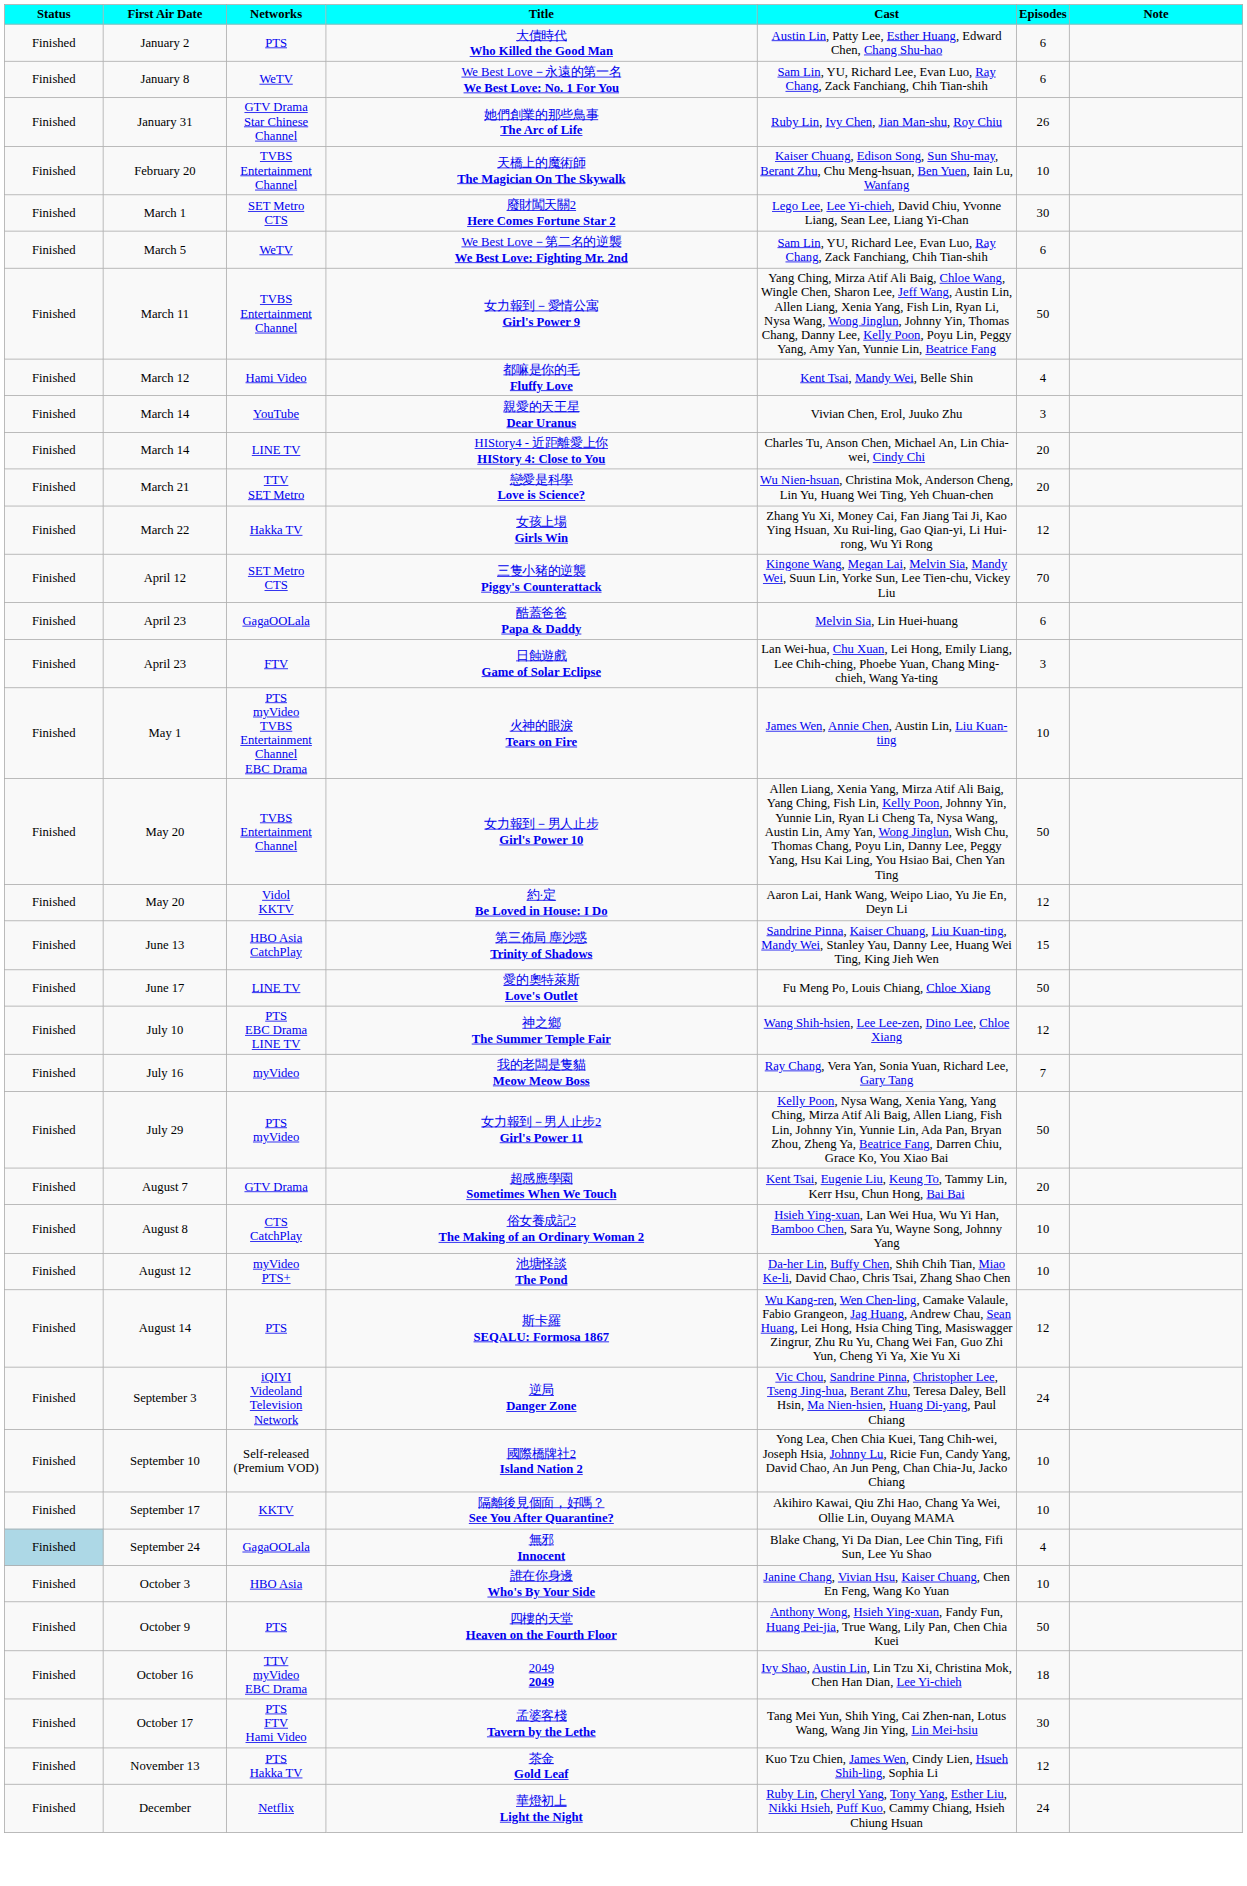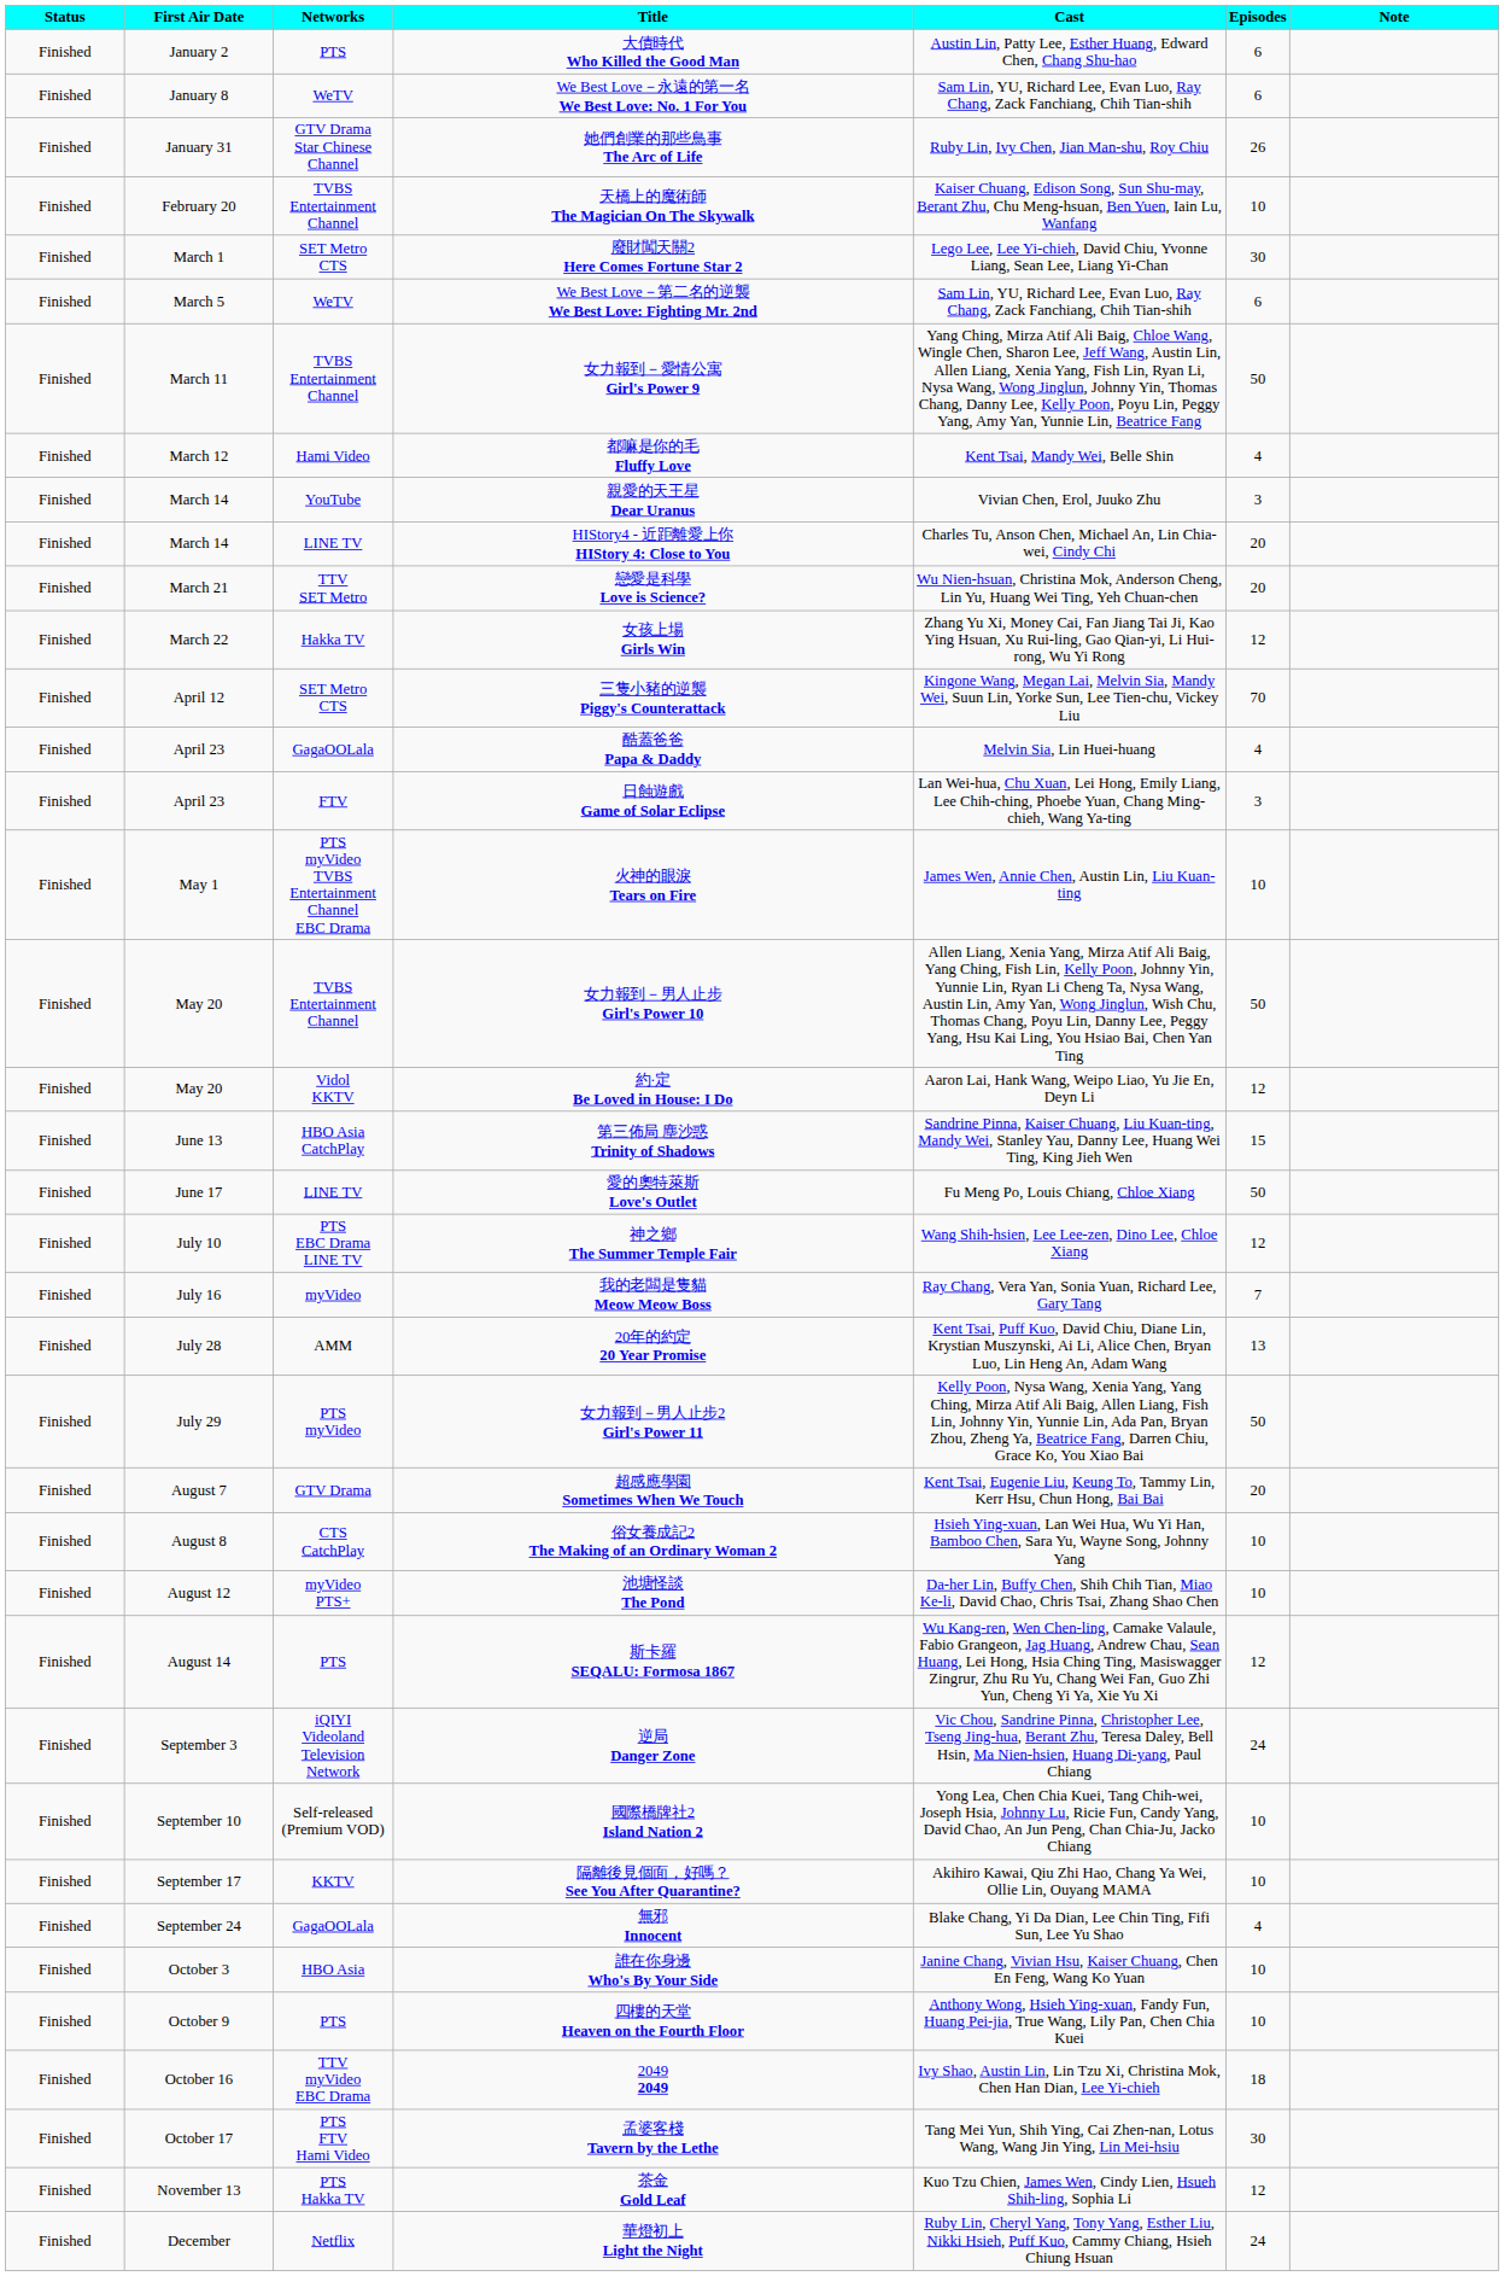 <table class="wikitable" style="text-align:center;">
 <tr>
 <th colspan="1" style="width:8%; background:aqua;">Status</th>
 <th colspan="1" style="width:10%; background:aqua;">First Air Date</th>
 <th colspan="1" style="width:8%; background:aqua;">Networks</th>
 <th colspan="1" style="width:35%; background:aqua;">Title</th>
 <th colspan="1" style="width:21%; background:aqua;">Cast</th>
 <th colspan="1" style="width:4%; background:aqua;">Episodes</th>
 <th colspan="1" style="width:14%; background:aqua;">Note</th>
 </tr>
 <tr>
 <td>Finished</td>
 <td>January 2</td>
 <td><a href='#'>PTS</a></td>
 <td><a href='#'>大債時代</a><br><strong><a href='#'>Who Killed the Good Man</a></strong></td>
 <td><a href='#'>Austin Lin</a>, Patty Lee, <a href='#'>Esther Huang</a>, Edward Chen, <a href='#'>Chang Shu-hao</a></td>
 <td>6</td>
 <td></td>
 </tr>
 <tr>
 <td>Finished</td>
 <td>January 8</td>
 <td><a href='#'>WeTV</a></td>
 <td><a href='#'>We Best Love－永遠的第一名</a><br><strong><a href='#'>We Best Love: No. 1 For You</a></strong></td>
 <td><a href='#'>Sam Lin</a>, YU, Richard Lee, Evan Luo, <a href='#'>Ray Chang</a>, Zack Fanchiang, Chih Tian-shih</td>
 <td>6</td>
 <td></td>
 </tr>
 <tr>
 <td>Finished</td>
 <td>January 31</td>
 <td><a href='#'>GTV Drama</a><br><a href='#'>Star Chinese Channel</a></td>
 <td><a href='#'>她們創業的那些鳥事</a><br><strong><a href='#'>The Arc of Life</a></strong></td>
 <td><a href='#'>Ruby Lin</a>, <a href='#'>Ivy Chen</a>, <a href='#'>Jian Man-shu</a>, <a href='#'>Roy Chiu</a></td>
 <td>26</td>
 <td></td>
 </tr>
 <tr>
 <td>Finished</td>
 <td>February 20</td>
 <td><a href='#'>TVBS Entertainment Channel</a></td>
 <td><a href='#'>天橋上的魔術師</a><br><strong><a href='#'>The Magician On The Skywalk</a></strong></td>
 <td><a href='#'>Kaiser Chuang</a>, <a href='#'>Edison Song</a>, <a href='#'>Sun Shu-may</a>, <a href='#'>Berant Zhu</a>, Chu Meng-hsuan, <a href='#'>Ben Yuen</a>, Iain Lu, <a href='#'>Wanfang</a></td>
 <td>10</td>
 <td></td>
 </tr>
 <tr>
 <td>Finished</td>
 <td>March 1</td>
 <td><a href='#'>SET Metro</a><br><a href='#'>CTS</a></td>
 <td><a href='#'>廢財闖天關2</a><br><strong><a href='#'>Here Comes Fortune Star 2</a></strong></td>
 <td><a href='#'>Lego Lee</a>, <a href='#'>Lee Yi-chieh</a>, David Chiu, Yvonne Liang, Sean Lee, Liang Yi-Chan</td>
 <td>30</td>
 <td></td>
 </tr>
 <tr>
 <td>Finished</td>
 <td>March 5</td>
 <td><a href='#'>WeTV</a></td>
 <td><a href='#'>We Best Love－第二名的逆襲</a><br><strong><a href='#'>We Best Love: Fighting Mr. 2nd</a></strong></td>
 <td><a href='#'>Sam Lin</a>, YU, Richard Lee, Evan Luo, <a href='#'>Ray Chang</a>, Zack Fanchiang, Chih Tian-shih</td>
 <td>6</td>
 <td></td>
 </tr>
 <tr>
 <td>Finished</td>
 <td>March 11</td>
 <td><a href='#'>TVBS Entertainment Channel</a></td>
 <td><a href='#'>女力報到－愛情公寓</a><br><strong><a href='#'>Girl's Power 9</a></strong></td>
 <td>Yang Ching, Mirza Atif Ali Baig, <a href='#'>Chloe Wang</a>, Wingle Chen, Sharon Lee, <a href='#'>Jeff Wang</a>, Austin Lin, Allen Liang, Xenia Yang, Fish Lin, Ryan Li, Nysa Wang, <a href='#'>Wong Jinglun</a>, Johnny Yin, Thomas Chang, Danny Lee, <a href='#'>Kelly Poon</a>, Poyu Lin, Peggy Yang, Amy Yan, Yunnie Lin, <a href='#'>Beatrice Fang</a></td>
 <td>50</td>
 <td></td>
 </tr>
 <tr>
 <td>Finished</td>
 <td>March 12</td>
 <td><a href='#'>Hami Video</a></td>
 <td><a href='#'>都嘛是你的毛</a><br><strong><a href='#'>Fluffy Love</a></strong></td>
 <td><a href='#'>Kent Tsai</a>, <a href='#'>Mandy Wei</a>, Belle Shin</td>
 <td>4</td>
 <td></td>
 </tr>
 <tr>
 <td>Finished</td>
 <td>March 14</td>
 <td><a href='#'>YouTube</a></td>
 <td><a href='#'>親愛的天王星</a><br><strong><a href='#'>Dear Uranus</a></strong></td>
 <td>Vivian Chen, Erol, Juuko Zhu</td>
 <td>3</td>
 <td></td>
 </tr>
 <tr>
 <td>Finished</td>
 <td>March 14</td>
 <td><a href='#'>LINE TV</a></td>
 <td><a href='#'>HIStory4 - 近距離愛上你</a><br><strong><a href='#'>HIStory 4: Close to You</a></strong></td>
 <td>Charles Tu, Anson Chen, Michael An, Lin Chia-wei, <a href='#'>Cindy Chi</a></td>
 <td>20</td>
 <td></td>
 </tr>
 <tr>
 <td>Finished</td>
 <td>March 21</td>
 <td><a href='#'>TTV</a><br><a href='#'>SET Metro</a></td>
 <td><a href='#'>戀愛是科學</a><br><strong><a href='#'>Love is Science?</a></strong></td>
 <td><a href='#'>Wu Nien-hsuan</a>, Christina Mok, Anderson Cheng, Lin Yu, Huang Wei Ting, Yeh Chuan-chen</td>
 <td>20</td>
 <td></td>
 </tr>
 <tr>
 <td>Finished</td>
 <td>March 22</td>
 <td><a href='#'>Hakka TV</a></td>
 <td><a href='#'>女孩上場</a><br><strong><a href='#'>Girls Win</a></strong></td>
 <td>Zhang Yu Xi, Money Cai, Fan Jiang Tai Ji, Kao Ying Hsuan, Xu Rui-ling, Gao Qian-yi, Li Hui-rong, Wu Yi Rong</td>
 <td>12</td>
 <td></td>
 </tr>
 <tr>
 <td>Finished</td>
 <td>April 12</td>
 <td><a href='#'>SET Metro</a><br><a href='#'>CTS</a></td>
 <td><a href='#'>三隻小豬的逆襲</a><br><strong><a href='#'>Piggy's Counterattack</a></strong></td>
 <td><a href='#'>Kingone Wang</a>, <a href='#'>Megan Lai</a>, <a href='#'>Melvin Sia</a>, <a href='#'>Mandy Wei</a>, Suun Lin, Yorke Sun, Lee Tien-chu, Vickey Liu</td>
 <td>70</td>
 <td></td>
 </tr>
 <tr>
 <td>Finished</td>
 <td>April 23</td>
 <td><a href='#'>GagaOOLala</a></td>
 <td><a href='#'>酷蓋爸爸</a><br><strong><a href='#'>Papa & Daddy</a></strong></td>
 <td><a href='#'>Melvin Sia</a>, Lin Huei-huang</td>
-<td>6</td>
+<td>4</td>
 <td></td>
 </tr>
 <tr>
 <td>Finished</td>
 <td>April 23</td>
 <td><a href='#'>FTV</a></td>
 <td><a href='#'>日蝕遊戲</a><br><strong><a href='#'>Game of Solar Eclipse</a></strong></td>
 <td>Lan Wei-hua, <a href='#'>Chu Xuan</a>, Lei Hong, Emily Liang, Lee Chih-ching, Phoebe Yuan, Chang Ming-chieh, Wang Ya-ting</td>
 <td>3</td>
 <td></td>
 </tr>
 <tr>
 <td>Finished</td>
 <td>May 1</td>
 <td><a href='#'>PTS</a><br><a href='#'>myVideo</a><br><a href='#'>TVBS Entertainment Channel</a><br><a href='#'>EBC Drama</a></td>
 <td><a href='#'>火神的眼淚</a><br><strong><a href='#'>Tears on Fire</a></strong></td>
 <td><a href='#'>James Wen</a>, <a href='#'>Annie Chen</a>, Austin Lin, <a href='#'>Liu Kuan-ting</a></td>
 <td>10</td>
 <td></td>
 </tr>
 <tr>
 <td>Finished</td>
 <td>May 20</td>
 <td><a href='#'>TVBS Entertainment Channel</a></td>
 <td><a href='#'>女力報到－男人止步</a><br><strong><a href='#'>Girl's Power 10</a></strong></td>
 <td>Allen Liang, Xenia Yang,  Mirza Atif Ali Baig, Yang Ching, Fish Lin, <a href='#'>Kelly Poon</a>, Johnny Yin, Yunnie Lin, Ryan Li Cheng Ta, Nysa Wang, Austin Lin, Amy Yan, <a href='#'>Wong Jinglun</a>, Wish Chu, Thomas Chang, Poyu Lin, Danny Lee, Peggy Yang, Hsu Kai Ling, You Hsiao Bai, Chen Yan Ting</td>
 <td>50</td>
 <td></td>
 </tr>
 <tr>
 <td>Finished</td>
 <td>May 20</td>
 <td><a href='#'>Vidol</a><br><a href='#'>KKTV</a></td>
 <td><a href='#'>約·定</a><br><strong><a href='#'>Be Loved in House: I Do</a></strong></td>
 <td>Aaron Lai, Hank Wang, Weipo Liao, Yu Jie En, Deyn Li</td>
 <td>12</td>
 <td></td>
 </tr>
 <tr>
 <td>Finished</td>
 <td>June 13</td>
 <td><a href='#'>HBO Asia</a><br><a href='#'>CatchPlay</a></td>
 <td><a href='#'>第三佈局 塵沙惑</a><br><strong><a href='#'>Trinity of Shadows</a></strong></td>
 <td><a href='#'>Sandrine Pinna</a>, <a href='#'>Kaiser Chuang</a>, <a href='#'>Liu Kuan-ting</a>, <a href='#'>Mandy Wei</a>, Stanley Yau, Danny Lee, Huang Wei Ting, King Jieh Wen</td>
 <td>15</td>
 <td></td>
 </tr>
 <tr>
 <td>Finished</td>
 <td>June 17</td>
 <td><a href='#'>LINE TV</a></td>
 <td><a href='#'>愛的奧特萊斯</a><br><strong><a href='#'>Love's Outlet</a></strong></td>
 <td>Fu Meng Po, Louis Chiang, <a href='#'>Chloe Xiang</a></td>
 <td>50</td>
 <td></td>
 </tr>
 <tr>
 <td>Finished</td>
 <td>July 10</td>
 <td><a href='#'>PTS</a><br><a href='#'>EBC Drama</a><br><a href='#'>LINE TV</a></td>
 <td><a href='#'>神之鄉</a><br><strong><a href='#'>The Summer Temple Fair</a></strong></td>
 <td><a href='#'>Wang Shih-hsien</a>, <a href='#'>Lee Lee-zen</a>, <a href='#'>Dino Lee</a>, <a href='#'>Chloe Xiang</a></td>
 <td>12</td>
 <td></td>
 </tr>
 <tr>
 <td>Finished</td>
 <td>July 16</td>
 <td><a href='#'>myVideo</a></td>
 <td><a href='#'>我的老闆是隻貓</a><br><strong><a href='#'>Meow Meow Boss</a></strong></td>
 <td><a href='#'>Ray Chang</a>, Vera Yan, Sonia Yuan, Richard Lee, <a href='#'>Gary Tang</a></td>
 <td>7</td>
 <td></td>
 </tr>
 <tr>
 <td>Finished</td>
+<td>July 28</td>
+<td>AMM</td>
+<td><a href='#'>20年的約定</a><br><strong><a href='#'>20 Year Promise</a></strong></td>
+<td><a href='#'>Kent Tsai</a>, <a href='#'>Puff Kuo</a>, David Chiu, Diane Lin, Krystian Muszynski, Ai Li, Alice Chen, Bryan Luo, Lin Heng An, Adam Wang</td>
+<td>13</td>
+<td></td>
+</tr>
+<tr>
+<td>Finished</td>
 <td>July 29</td>
 <td><a href='#'>PTS</a><br><a href='#'>myVideo</a></td>
 <td><a href='#'>女力報到－男人止步2</a><br><strong><a href='#'>Girl's Power 11</a></strong></td>
 <td><a href='#'>Kelly Poon</a>, Nysa Wang, Xenia Yang, Yang Ching, Mirza Atif Ali Baig, Allen Liang, Fish Lin, Johnny Yin, Yunnie Lin, Ada Pan, Bryan Zhou, Zheng Ya, <a href='#'>Beatrice Fang</a>, Darren Chiu, Grace Ko, You Xiao Bai</td>
 <td>50</td>
 <td></td>
 </tr>
 <tr>
 <td>Finished</td>
 <td>August 7</td>
 <td><a href='#'>GTV Drama</a></td>
 <td><a href='#'>超感應學園</a><br><strong><a href='#'>Sometimes When We Touch</a></strong></td>
 <td><a href='#'>Kent Tsai</a>, <a href='#'>Eugenie Liu</a>, <a href='#'>Keung To</a>, Tammy Lin, Kerr Hsu, Chun Hong, <a href='#'>Bai Bai</a></td>
 <td>20</td>
 <td></td>
 </tr>
 <tr>
 <td>Finished</td>
 <td>August 8</td>
 <td><a href='#'>CTS</a><br><a href='#'>CatchPlay</a></td>
 <td><a href='#'>俗女養成記2</a><br><strong><a href='#'>The Making of an Ordinary Woman 2</a></strong></td>
 <td><a href='#'>Hsieh Ying-xuan</a>, Lan Wei Hua, Wu Yi Han, <a href='#'>Bamboo Chen</a>, Sara Yu, Wayne Song, Johnny Yang</td>
 <td>10</td>
 <td></td>
 </tr>
 <tr>
 <td>Finished</td>
 <td>August 12</td>
 <td><a href='#'>myVideo</a><br><a href='#'>PTS+</a></td>
 <td><a href='#'>池塘怪談</a><br><strong><a href='#'>The Pond</a></strong></td>
 <td><a href='#'>Da-her Lin</a>, <a href='#'>Buffy Chen</a>, Shih Chih Tian, <a href='#'>Miao Ke-li</a>, David Chao, Chris Tsai, Zhang Shao Chen</td>
 <td>10</td>
 <td></td>
 </tr>
 <tr>
 <td>Finished</td>
 <td>August 14</td>
 <td><a href='#'>PTS</a></td>
 <td><a href='#'>斯卡羅</a><br><strong><a href='#'>SEQALU: Formosa 1867</a></strong></td>
 <td><a href='#'>Wu Kang-ren</a>, <a href='#'>Wen Chen-ling</a>, Camake Valaule, Fabio Grangeon, <a href='#'>Jag Huang</a>, Andrew Chau, <a href='#'>Sean Huang</a>, Lei Hong, Hsia Ching Ting, Masiswagger Zingrur, Zhu Ru Yu, Chang Wei Fan, Guo Zhi Yun, Cheng Yi Ya, Xie Yu Xi</td>
 <td>12</td>
 <td></td>
 </tr>
 <tr>
 <td>Finished</td>
 <td>September 3</td>
 <td><a href='#'>iQIYI</a><br><a href='#'>Videoland Television Network</a></td>
 <td><a href='#'>逆局</a><br><strong><a href='#'>Danger Zone</a></strong></td>
 <td><a href='#'>Vic Chou</a>, <a href='#'>Sandrine Pinna</a>, <a href='#'>Christopher Lee</a>, <a href='#'>Tseng Jing-hua</a>, <a href='#'>Berant Zhu</a>, Teresa Daley, Bell Hsin, <a href='#'>Ma Nien-hsien</a>, <a href='#'>Huang Di-yang</a>, Paul Chiang</td>
 <td>24</td>
 <td></td>
 </tr>
 <tr>
 <td>Finished</td>
 <td>September 10</td>
 <td>Self-released (Premium VOD)</td>
 <td><a href='#'>國際橋牌社2</a><br><strong><a href='#'>Island Nation 2</a></strong></td>
 <td>Yong Lea, Chen Chia Kuei, Tang Chih-wei, Joseph Hsia, <a href='#'>Johnny Lu</a>, Ricie Fun, Candy Yang, David Chao, An Jun Peng, Chan Chia-Ju, Jacko Chiang</td>
 <td>10</td>
 <td></td>
 </tr>
 <tr>
 <td>Finished</td>
 <td>September 17</td>
 <td><a href='#'>KKTV</a></td>
 <td><a href='#'>隔離後見個面，好嗎？</a><br><strong><a href='#'>See You After Quarantine?</a></strong></td>
 <td>Akihiro Kawai, Qiu Zhi Hao, Chang Ya Wei, Ollie Lin, Ouyang MAMA</td>
 <td>10</td>
 <td></td>
 </tr>
 <tr>
-<td style="background: lightblue;">Finished</td>
+<td>Finished</td>
 <td>September 24</td>
 <td><a href='#'>GagaOOLala</a></td>
 <td><a href='#'>無邪</a><br><strong><a href='#'>Innocent</a></strong></td>
 <td>Blake Chang, Yi Da Dian, Lee Chin Ting, Fifi Sun, Lee Yu Shao</td>
 <td>4</td>
 <td></td>
 </tr>
 <tr>
 <td>Finished</td>
 <td>October 3</td>
 <td><a href='#'>HBO Asia</a></td>
 <td><a href='#'>誰在你身邊</a><br><strong><a href='#'>Who's By Your Side</a></strong></td>
 <td><a href='#'>Janine Chang</a>, <a href='#'>Vivian Hsu</a>, <a href='#'>Kaiser Chuang</a>, Chen En Feng, Wang Ko Yuan</td>
 <td>10</td>
 <td></td>
 </tr>
 <tr>
 <td>Finished</td>
 <td>October 9</td>
 <td><a href='#'>PTS</a></td>
 <td><a href='#'>四樓的天堂</a><br><strong><a href='#'>Heaven on the Fourth Floor</a></strong></td>
 <td><a href='#'>Anthony Wong</a>, <a href='#'>Hsieh Ying-xuan</a>, Fandy Fun, <a href='#'>Huang Pei-jia</a>, True Wang, Lily Pan, Chen Chia Kuei</td>
-<td>50</td>
+<td>10</td>
 <td></td>
 </tr>
 <tr>
 <td>Finished</td>
 <td>October 16</td>
 <td><a href='#'>TTV</a><br><a href='#'>myVideo</a><br><a href='#'>EBC Drama</a></td>
 <td><a href='#'>2049</a><br><strong><a href='#'>2049</a></strong></td>
 <td><a href='#'>Ivy Shao</a>, <a href='#'>Austin Lin</a>, Lin Tzu Xi, Christina Mok, Chen Han Dian, <a href='#'>Lee Yi-chieh</a></td>
 <td>18</td>
 <td></td>
 </tr>
 <tr>
 <td>Finished</td>
 <td>October 17</td>
 <td><a href='#'>PTS</a><br><a href='#'>FTV</a><br><a href='#'>Hami Video</a></td>
 <td><a href='#'>孟婆客棧</a><br><strong><a href='#'>Tavern by the Lethe</a></strong></td>
 <td>Tang Mei Yun, Shih Ying, Cai Zhen-nan, Lotus Wang, Wang Jin Ying, <a href='#'>Lin Mei-hsiu</a></td>
 <td>30</td>
 <td></td>
 </tr>
 <tr>
 <td>Finished</td>
 <td>November 13</td>
 <td><a href='#'>PTS</a><br><a href='#'>Hakka TV</a></td>
 <td><a href='#'>茶金</a><br><strong><a href='#'>Gold Leaf</a></strong></td>
 <td>Kuo Tzu Chien, <a href='#'>James Wen</a>, Cindy Lien, <a href='#'>Hsueh Shih-ling</a>, Sophia Li</td>
 <td>12</td>
 <td></td>
 </tr>
 <tr>
 <td>Finished</td>
 <td>December</td>
 <td><a href='#'>Netflix</a></td>
 <td><a href='#'>華燈初上</a><br><strong><a href='#'>Light the Night</a></strong></td>
 <td><a href='#'>Ruby Lin</a>, <a href='#'>Cheryl Yang</a>, <a href='#'>Tony Yang</a>, <a href='#'>Esther Liu</a>, <a href='#'>Nikki Hsieh</a>, <a href='#'>Puff Kuo</a>, Cammy Chiang, Hsieh Chiung Hsuan</td>
 <td>24</td>
 <td></td>
 </tr>
 </table>
